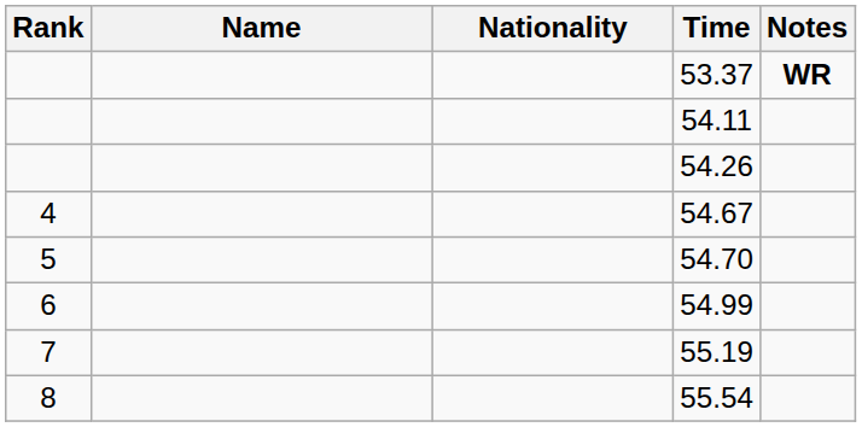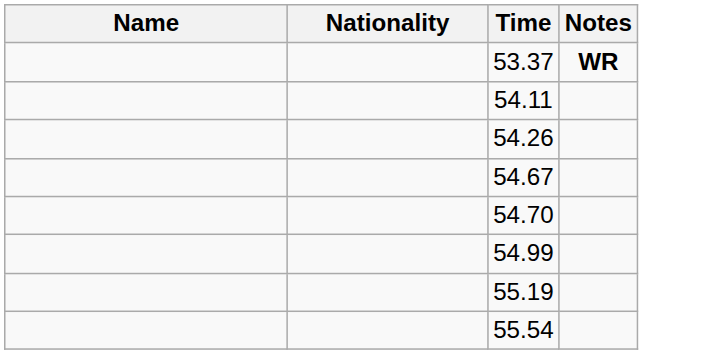 <table class="wikitable sortable" style="text-align:center">
 <tr>
-<th>Rank</th>
 <th style="width:180px">Name</th>
 <th style="width:125px">Nationality</th>
 <th>Time</th>
 <th>Notes</th>
 </tr>
 <tr>
-<td></td>
 <td style="text-align:left;"></td>
 <td style="text-align:left;"></td>
 <td>53.37</td>
 <td><strong>WR</strong></td>
 </tr>
 <tr>
-<td></td>
 <td style="text-align:left;"></td>
 <td style="text-align:left;"></td>
 <td>54.11</td>
 <td></td>
 </tr>
 <tr>
-<td></td>
 <td style="text-align:left;"></td>
 <td style="text-align:left;"></td>
 <td>54.26</td>
 <td></td>
 </tr>
 <tr>
-<td>4</td>
 <td style="text-align:left;"></td>
 <td style="text-align:left;"></td>
 <td>54.67</td>
 <td></td>
 </tr>
 <tr>
-<td>5</td>
 <td style="text-align:left;"></td>
 <td style="text-align:left;"></td>
 <td>54.70</td>
 <td></td>
 </tr>
 <tr>
-<td>6</td>
 <td style="text-align:left;"></td>
 <td style="text-align:left;"></td>
 <td>54.99</td>
 <td></td>
 </tr>
 <tr>
-<td>7</td>
 <td style="text-align:left;"></td>
 <td style="text-align:left;"></td>
 <td>55.19</td>
 <td></td>
 </tr>
 <tr>
-<td>8</td>
 <td style="text-align:left;"></td>
 <td style="text-align:left;"></td>
 <td>55.54</td>
 <td></td>
 </tr>
 </table>
